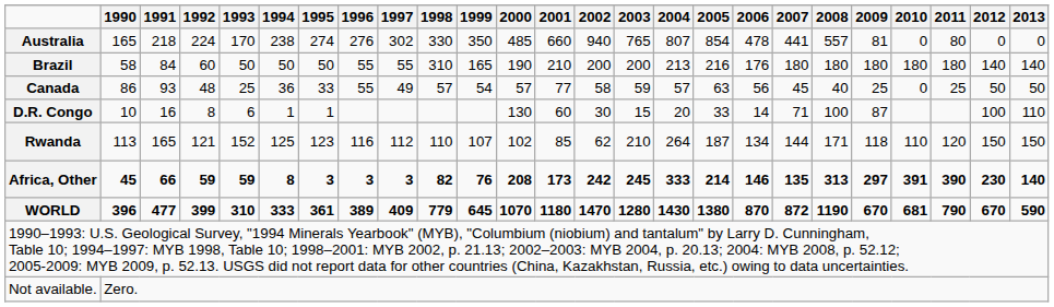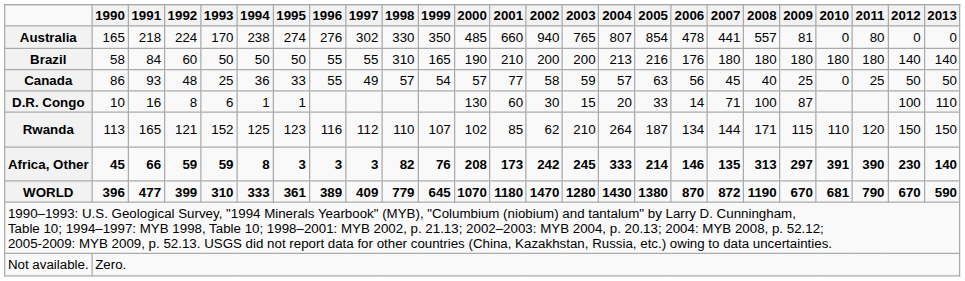 <table class="wikitable">
 <tr style="font-size:8pt">
 </tr>
 <tr style="font-size:8pt">
 <td style="height:11px; text-align:center;"> </td>
 <th style="text-align:right;">1990</th>
 <th style="text-align:right;">1991</th>
 <th style="text-align:right;">1992</th>
 <th style="text-align:right;">1993</th>
 <th style="text-align:right;">1994</th>
 <th style="text-align:right;">1995</th>
 <th style="text-align:right;">1996</th>
 <th style="text-align:right;">1997</th>
 <th style="text-align:right;">1998</th>
 <th style="text-align:right;">1999</th>
 <th style="text-align:right;">2000</th>
 <th style="text-align:right;">2001</th>
 <th style="text-align:right;">2002</th>
 <th style="text-align:right;">2003</th>
 <th style="text-align:right;">2004</th>
 <th style="text-align:right;">2005</th>
 <th style="text-align:right;">2006</th>
 <th style="text-align:right;">2007</th>
 <th style="text-align:right;">2008</th>
 <th style="text-align:right;">2009</th>
 <th style="text-align:right;">2010</th>
 <th style="text-align:right;">2011</th>
 <th style="text-align:right;">2012</th>
 <th style="text-align:right;">2013</th>
 </tr>
 <tr style="font-size:8pt">
 <th style="height:11px;">Australia</th>
 <td style="text-align:right;">165</td>
 <td style="text-align:right;">218</td>
 <td style="text-align:right;">224</td>
 <td style="text-align:right;">170</td>
 <td style="text-align:right;">238</td>
 <td style="text-align:right;">274</td>
 <td style="text-align:right;">276</td>
 <td style="text-align:right;">302</td>
 <td style="text-align:right;">330</td>
 <td style="text-align:right;">350</td>
 <td style="text-align:right;">485</td>
 <td style="text-align:right;">660</td>
 <td style="text-align:right;">940</td>
 <td style="text-align:right;">765</td>
 <td style="text-align:right;">807</td>
 <td style="text-align:right;">854</td>
 <td style="text-align:right;">478</td>
 <td style="text-align:right;">441</td>
 <td style="text-align:right;">557</td>
 <td style="text-align:right;">81</td>
 <td style="text-align:right;">0</td>
 <td style="text-align:right;">80</td>
 <td style="text-align:right;">0</td>
 <td style="text-align:right;">0</td>
 </tr>
 <tr style="font-size:8pt">
 <th style="height:11px;">Brazil</th>
 <td style="text-align:right;">58</td>
 <td style="text-align:right;">84</td>
 <td style="text-align:right;">60</td>
 <td style="text-align:right;">50</td>
 <td style="text-align:right;">50</td>
 <td style="text-align:right;">50</td>
 <td style="text-align:right;">55</td>
 <td style="text-align:right;">55</td>
 <td style="text-align:right;">310</td>
 <td style="text-align:right;">165</td>
 <td style="text-align:right;">190</td>
 <td style="text-align:right;">210</td>
 <td style="text-align:right;">200</td>
 <td style="text-align:right;">200</td>
 <td style="text-align:right;">213</td>
 <td style="text-align:right;">216</td>
 <td style="text-align:right;">176</td>
 <td style="text-align:right;">180</td>
 <td style="text-align:right;">180</td>
 <td style="text-align:right;">180</td>
 <td style="text-align:right;">180</td>
 <td style="text-align:right;">180</td>
 <td style="text-align:right;">140</td>
 <td style="text-align:right;">140</td>
 </tr>
 <tr style="font-size:8pt">
 <th style="height:11px;">Canada</th>
 <td style="text-align:right;">86</td>
 <td style="text-align:right;">93</td>
 <td style="text-align:right;">48</td>
 <td style="text-align:right;">25</td>
 <td style="text-align:right;">36</td>
 <td style="text-align:right;">33</td>
 <td style="text-align:right;">55</td>
 <td style="text-align:right;">49</td>
 <td style="text-align:right;">57</td>
 <td style="text-align:right;">54</td>
 <td style="text-align:right;">57</td>
 <td style="text-align:right;">77</td>
 <td style="text-align:right;">58</td>
 <td style="text-align:right;">59</td>
 <td style="text-align:right;">57</td>
 <td style="text-align:right;">63</td>
 <td style="text-align:right;">56</td>
 <td style="text-align:right;">45</td>
 <td style="text-align:right;">40</td>
 <td style="text-align:right;">25</td>
 <td style="text-align:right;">0</td>
 <td style="text-align:right;">25</td>
 <td style="text-align:right;">50</td>
 <td style="text-align:right;">50</td>
 </tr>
 <tr style="font-size:8pt">
 <th style="height:11px;">D.R. Congo</th>
 <td style="text-align:right;">10</td>
 <td style="text-align:right;">16</td>
 <td style="text-align:right;">8</td>
 <td style="text-align:right;">6</td>
 <td style="text-align:right;">1</td>
 <td style="text-align:right;">1</td>
 <td style="text-align:center;"></td>
 <td style="text-align:center;"></td>
 <td></td>
 <td></td>
 <td style="text-align:right;">130</td>
 <td style="text-align:right;">60</td>
 <td style="text-align:right;">30</td>
 <td style="text-align:right;">15</td>
 <td style="text-align:right;">20</td>
 <td style="text-align:right;">33</td>
 <td style="text-align:right;">14</td>
 <td style="text-align:right;">71</td>
 <td style="text-align:right;">100</td>
 <td style="text-align:right;">87</td>
 <td></td>
 <td></td>
 <td style="text-align:right;">100</td>
 <td style="text-align:right;">110</td>
 </tr>
 <tr style="font-size:8pt">
 <th style="height:22px;">Rwanda</th>
 <td style="text-align:right;">113</td>
 <td style="text-align:right;">165</td>
 <td style="text-align:right;">121</td>
 <td style="text-align:right;">152</td>
 <td style="text-align:right;">125</td>
 <td style="text-align:right;">123</td>
 <td style="text-align:right;">116</td>
 <td style="text-align:right;">112</td>
 <td style="text-align:right;">110</td>
 <td style="text-align:right;">107</td>
 <td style="text-align:right;">102</td>
 <td style="text-align:right;">85</td>
 <td style="text-align:right;">62</td>
 <td style="text-align:right;">210</td>
 <td style="text-align:right;">264</td>
 <td style="text-align:right;">187</td>
 <td style="text-align:right;">134</td>
 <td style="text-align:right;">144</td>
 <td style="text-align:right;">171</td>
-<td style="text-align:right;">118</td>
+<td style="text-align:right;">115</td>
 <td style="text-align:right;">110</td>
 <td style="text-align:right;">120</td>
 <td style="text-align:right;">150</td>
 <td style="text-align:right;">150</td>
 </tr>
 <tr style="font-size:8pt;font-weight:bold">
 <th style="height:22px;">Africa, Other</th>
 <td style="text-align:right;">45</td>
 <td style="text-align:right;">66</td>
 <td style="text-align:right;">59</td>
 <td style="text-align:right;">59</td>
 <td style="text-align:right;">8</td>
 <td style="text-align:right;">3</td>
 <td style="text-align:right;">3</td>
 <td style="text-align:right;">3</td>
 <td style="text-align:right;">82</td>
 <td style="text-align:right;">76</td>
 <td style="text-align:right;">208</td>
 <td style="text-align:right;">173</td>
 <td style="text-align:right;">242</td>
 <td style="text-align:right;">245</td>
 <td style="text-align:right;">333</td>
 <td style="text-align:right;">214</td>
 <td style="text-align:right;">146</td>
 <td style="text-align:right;">135</td>
 <td style="text-align:right;">313</td>
 <td style="text-align:right;">297</td>
 <td style="text-align:right;">391</td>
 <td style="text-align:right;">390</td>
 <td style="text-align:right;">230</td>
 <td style="text-align:right;">140</td>
 </tr>
 <tr style="font-size:8pt;font-weight:bold">
 <th style="height:11px;">WORLD</th>
 <td style="text-align:right;">396</td>
 <td style="text-align:right;">477</td>
 <td style="text-align:right;">399</td>
 <td style="text-align:right;">310</td>
 <td style="text-align:right;">333</td>
 <td style="text-align:right;">361</td>
 <td style="text-align:right;">389</td>
 <td style="text-align:right;">409</td>
 <td style="text-align:right;">779</td>
 <td style="text-align:right;">645</td>
 <td style="text-align:right;">1070</td>
 <td style="text-align:right;">1180</td>
 <td style="text-align:right;">1470</td>
 <td style="text-align:right;">1280</td>
 <td style="text-align:right;">1430</td>
 <td style="text-align:right;">1380</td>
 <td style="text-align:right;">870</td>
 <td style="text-align:right;">872</td>
 <td style="text-align:right;">1190</td>
 <td style="text-align:right;">670</td>
 <td style="text-align:right;">681</td>
 <td style="text-align:right;">790</td>
 <td style="text-align:right;">670</td>
 <td style="text-align:right;">590</td>
 </tr>
 <tr style="font-size:8pt">
 <td colspan="25" style="height:32px;">1990–1993: U.S. Geological Survey, "1994 Minerals Yearbook" (MYB), "Columbium (niobium) and tantalum" by Larry D. Cunningham, <br>Table 10; 1994–1997: MYB 1998, Table 10; 1998–2001: MYB 2002, p. 21.13; 2002–2003: MYB 2004, p. 20.13; 2004: MYB 2008, p. 52.12; <br>2005-2009: MYB 2009, p. 52.13.  USGS did not report data for other countries (China, Kazakhstan, Russia, etc.) owing to data uncertainties.</td>
 </tr>
 <tr style="font-size:8pt">
 <td> Not available.</td>
 <td colspan="24"> Zero.</td>
 </tr>
 </table>
